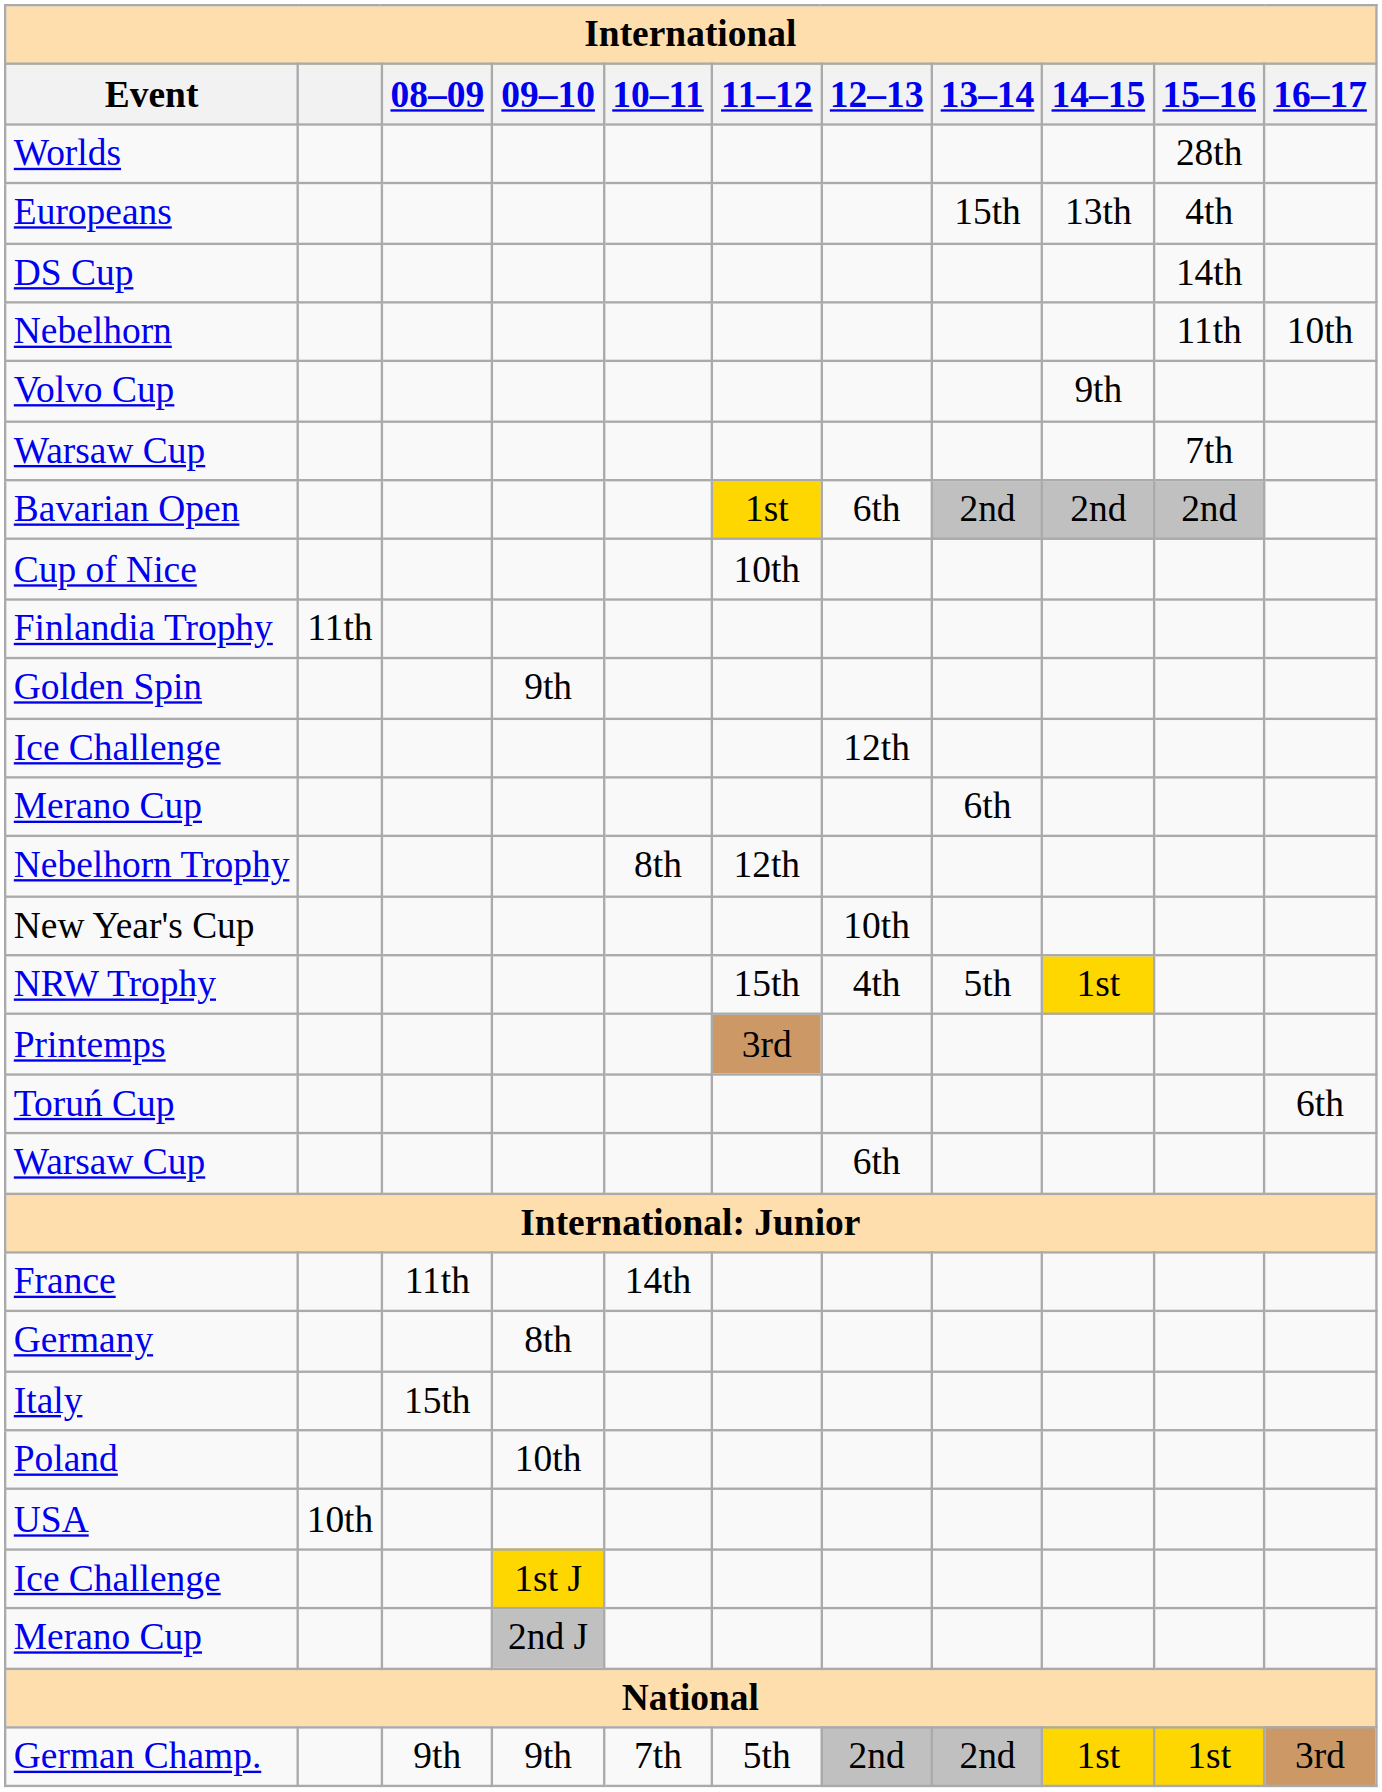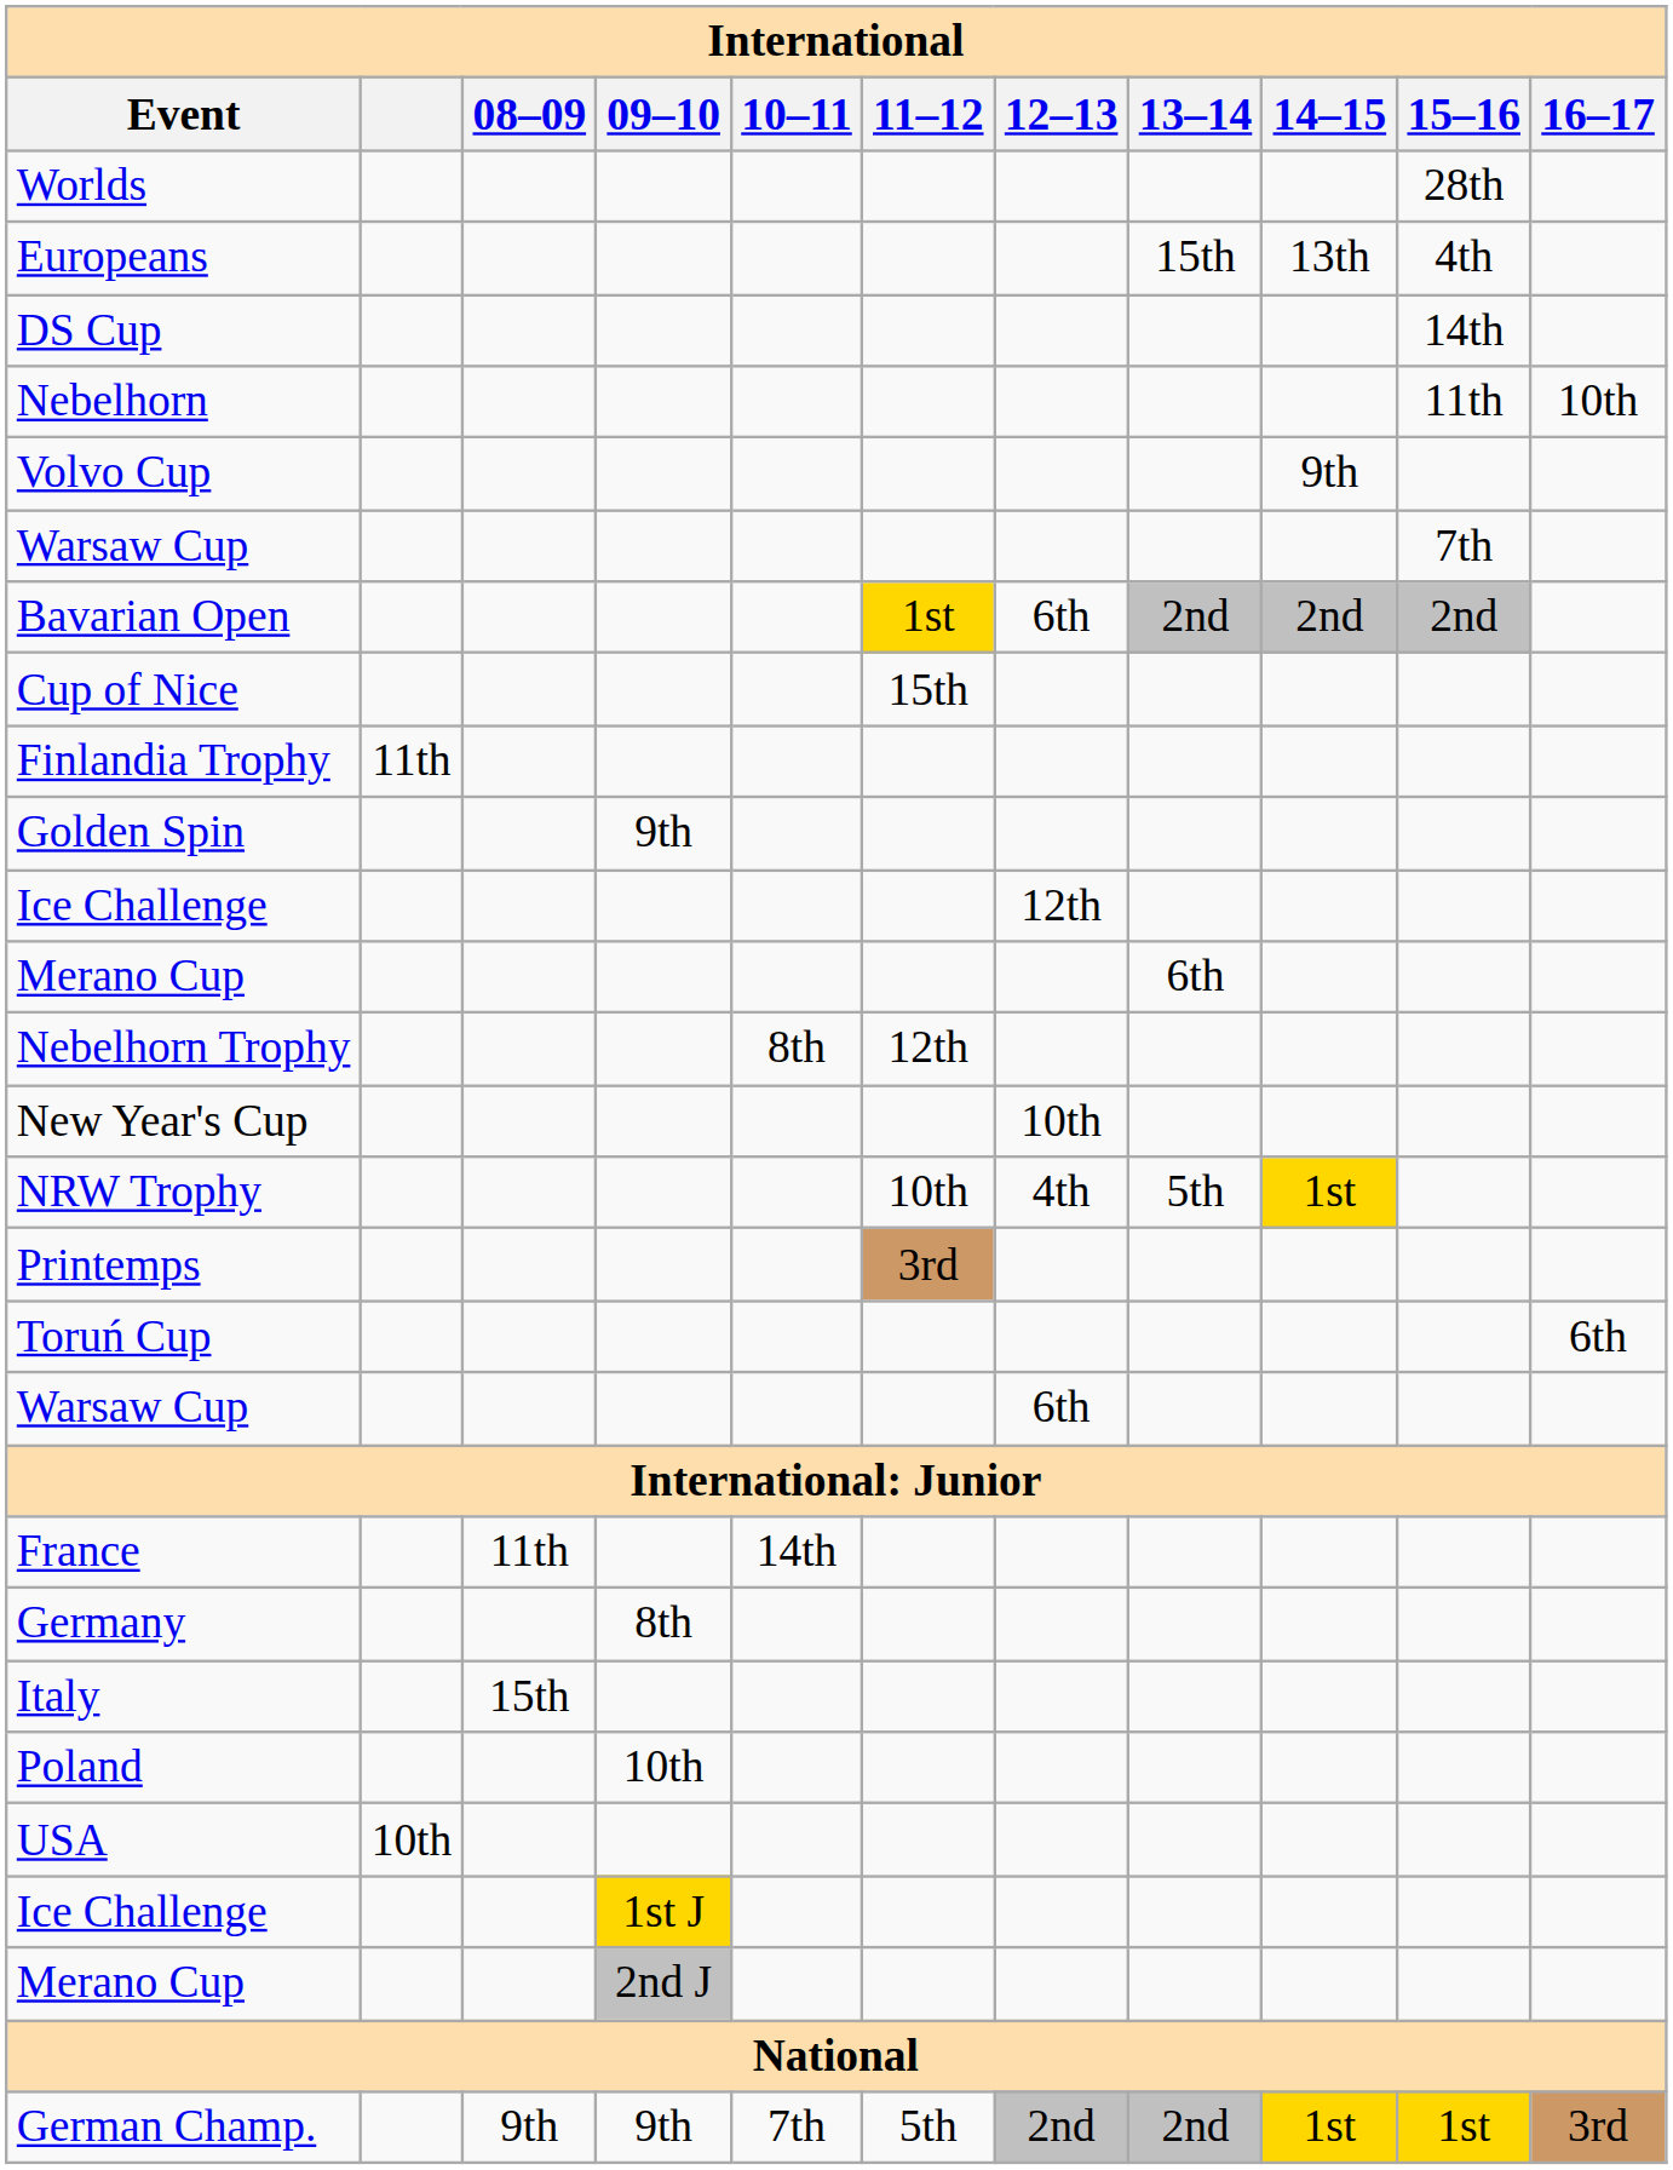 <table class="wikitable" style="text-align:center">
 <tr>
 <th colspan="11" style="background-color: #ffdead; " align="center">International</th>
 </tr>
 <tr>
 <th>Event</th>
 <th></th>
 <th><a href='#'>08–09</a></th>
 <th><a href='#'>09–10</a></th>
 <th><a href='#'>10–11</a></th>
 <th><a href='#'>11–12</a></th>
 <th><a href='#'>12–13</a></th>
 <th><a href='#'>13–14</a></th>
 <th><a href='#'>14–15</a></th>
 <th><a href='#'>15–16</a></th>
 <th><a href='#'>16–17</a></th>
 </tr>
 <tr>
 <td align=left><a href='#'>Worlds</a></td>
 <td></td>
 <td></td>
 <td></td>
 <td></td>
 <td></td>
 <td></td>
 <td></td>
 <td></td>
 <td>28th</td>
 <td></td>
 </tr>
 <tr>
 <td align=left><a href='#'>Europeans</a></td>
 <td></td>
 <td></td>
 <td></td>
 <td></td>
 <td></td>
 <td></td>
 <td>15th</td>
 <td>13th</td>
 <td>4th</td>
 <td></td>
 </tr>
 <tr>
 <td align=left> <a href='#'>DS Cup</a></td>
 <td></td>
 <td></td>
 <td></td>
 <td></td>
 <td></td>
 <td></td>
 <td></td>
 <td></td>
 <td>14th</td>
 <td></td>
 </tr>
 <tr>
 <td align=left> <a href='#'>Nebelhorn</a></td>
 <td></td>
 <td></td>
 <td></td>
 <td></td>
 <td></td>
 <td></td>
 <td></td>
 <td></td>
 <td>11th</td>
 <td>10th</td>
 </tr>
 <tr>
 <td align=left> <a href='#'>Volvo Cup</a></td>
 <td></td>
 <td></td>
 <td></td>
 <td></td>
 <td></td>
 <td></td>
 <td></td>
 <td>9th</td>
 <td></td>
 <td></td>
 </tr>
 <tr>
 <td align=left> <a href='#'>Warsaw Cup</a></td>
 <td></td>
 <td></td>
 <td></td>
 <td></td>
 <td></td>
 <td></td>
 <td></td>
 <td></td>
 <td>7th</td>
 <td></td>
 </tr>
 <tr>
 <td align=left><a href='#'>Bavarian Open</a></td>
 <td></td>
 <td></td>
 <td></td>
 <td></td>
 <td bgcolor=gold>1st</td>
 <td>6th</td>
 <td bgcolor=silver>2nd</td>
 <td bgcolor=silver>2nd</td>
 <td bgcolor=silver>2nd</td>
 <td></td>
 </tr>
 <tr>
 <td align=left><a href='#'>Cup of Nice</a></td>
 <td></td>
 <td></td>
 <td></td>
 <td></td>
-<td>10th</td>
+<td>15th</td>
 <td></td>
 <td></td>
 <td></td>
 <td></td>
 <td></td>
 </tr>
 <tr>
 <td align=left><a href='#'>Finlandia Trophy</a></td>
 <td>11th</td>
 <td></td>
 <td></td>
 <td></td>
 <td></td>
 <td></td>
 <td></td>
 <td></td>
 <td></td>
 <td></td>
 </tr>
 <tr>
 <td align=left><a href='#'>Golden Spin</a></td>
 <td></td>
 <td></td>
 <td>9th</td>
 <td></td>
 <td></td>
 <td></td>
 <td></td>
 <td></td>
 <td></td>
 <td></td>
 </tr>
 <tr>
 <td align=left><a href='#'>Ice Challenge</a></td>
 <td></td>
 <td></td>
 <td></td>
 <td></td>
 <td></td>
 <td>12th</td>
 <td></td>
 <td></td>
 <td></td>
 <td></td>
 </tr>
 <tr>
 <td align=left><a href='#'>Merano Cup</a></td>
 <td></td>
 <td></td>
 <td></td>
 <td></td>
 <td></td>
 <td></td>
 <td>6th</td>
 <td></td>
 <td></td>
 <td></td>
 </tr>
 <tr>
 <td align=left><a href='#'>Nebelhorn Trophy</a></td>
 <td></td>
 <td></td>
 <td></td>
 <td>8th</td>
 <td>12th</td>
 <td></td>
 <td></td>
 <td></td>
 <td></td>
 <td></td>
 </tr>
 <tr>
 <td align=left>New Year's Cup</td>
 <td></td>
 <td></td>
 <td></td>
 <td></td>
 <td></td>
 <td>10th</td>
 <td></td>
 <td></td>
 <td></td>
 <td></td>
 </tr>
 <tr>
 <td align=left><a href='#'>NRW Trophy</a></td>
 <td></td>
 <td></td>
 <td></td>
 <td></td>
-<td>15th</td>
+<td>10th</td>
 <td>4th</td>
 <td>5th</td>
 <td bgcolor=gold>1st</td>
 <td></td>
 <td></td>
 </tr>
 <tr>
 <td align=left><a href='#'>Printemps</a></td>
 <td></td>
 <td></td>
 <td></td>
 <td></td>
 <td bgcolor=cc9966>3rd</td>
 <td></td>
 <td></td>
 <td></td>
 <td></td>
 <td></td>
 </tr>
 <tr>
 <td align=left><a href='#'>Toruń Cup</a></td>
 <td></td>
 <td></td>
 <td></td>
 <td></td>
 <td></td>
 <td></td>
 <td></td>
 <td></td>
 <td></td>
 <td>6th</td>
 </tr>
 <tr>
 <td align=left><a href='#'>Warsaw Cup</a></td>
 <td></td>
 <td></td>
 <td></td>
 <td></td>
 <td></td>
 <td>6th</td>
 <td></td>
 <td></td>
 <td></td>
 <td></td>
 </tr>
 <tr>
 <th colspan="11" style="background-color: #ffdead; " align="center">International: Junior</th>
 </tr>
 <tr>
 <td align=left> <a href='#'>France</a></td>
 <td></td>
 <td>11th</td>
 <td></td>
 <td>14th</td>
 <td></td>
 <td></td>
 <td></td>
 <td></td>
 <td></td>
 <td></td>
 </tr>
 <tr>
 <td align=left> <a href='#'>Germany</a></td>
 <td></td>
 <td></td>
 <td>8th</td>
 <td></td>
 <td></td>
 <td></td>
 <td></td>
 <td></td>
 <td></td>
 <td></td>
 </tr>
 <tr>
 <td align=left> <a href='#'>Italy</a></td>
 <td></td>
 <td>15th</td>
 <td></td>
 <td></td>
 <td></td>
 <td></td>
 <td></td>
 <td></td>
 <td></td>
 <td></td>
 </tr>
 <tr>
 <td align=left> <a href='#'>Poland</a></td>
 <td></td>
 <td></td>
 <td>10th</td>
 <td></td>
 <td></td>
 <td></td>
 <td></td>
 <td></td>
 <td></td>
 <td></td>
 </tr>
 <tr>
 <td align=left> <a href='#'>USA</a></td>
 <td>10th</td>
 <td></td>
 <td></td>
 <td></td>
 <td></td>
 <td></td>
 <td></td>
 <td></td>
 <td></td>
 <td></td>
 </tr>
 <tr>
 <td align=left><a href='#'>Ice Challenge</a></td>
 <td></td>
 <td></td>
 <td bgcolor=gold>1st J</td>
 <td></td>
 <td></td>
 <td></td>
 <td></td>
 <td></td>
 <td></td>
 <td></td>
 </tr>
 <tr>
 <td align=left><a href='#'>Merano Cup</a></td>
 <td></td>
 <td></td>
 <td bgcolor=silver>2nd J</td>
 <td></td>
 <td></td>
 <td></td>
 <td></td>
 <td></td>
 <td></td>
 <td></td>
 </tr>
 <tr>
 <th colspan="11" style="background-color: #ffdead; " align="center">National</th>
 </tr>
 <tr>
 <td align=left><a href='#'>German Champ.</a></td>
 <td></td>
 <td>9th</td>
 <td>9th</td>
 <td>7th</td>
 <td>5th</td>
 <td bgcolor=silver>2nd</td>
 <td bgcolor=silver>2nd</td>
 <td bgcolor=gold>1st</td>
 <td bgcolor=gold>1st</td>
 <td bgcolor=cc9966>3rd</td>
 </tr>
 </table>
